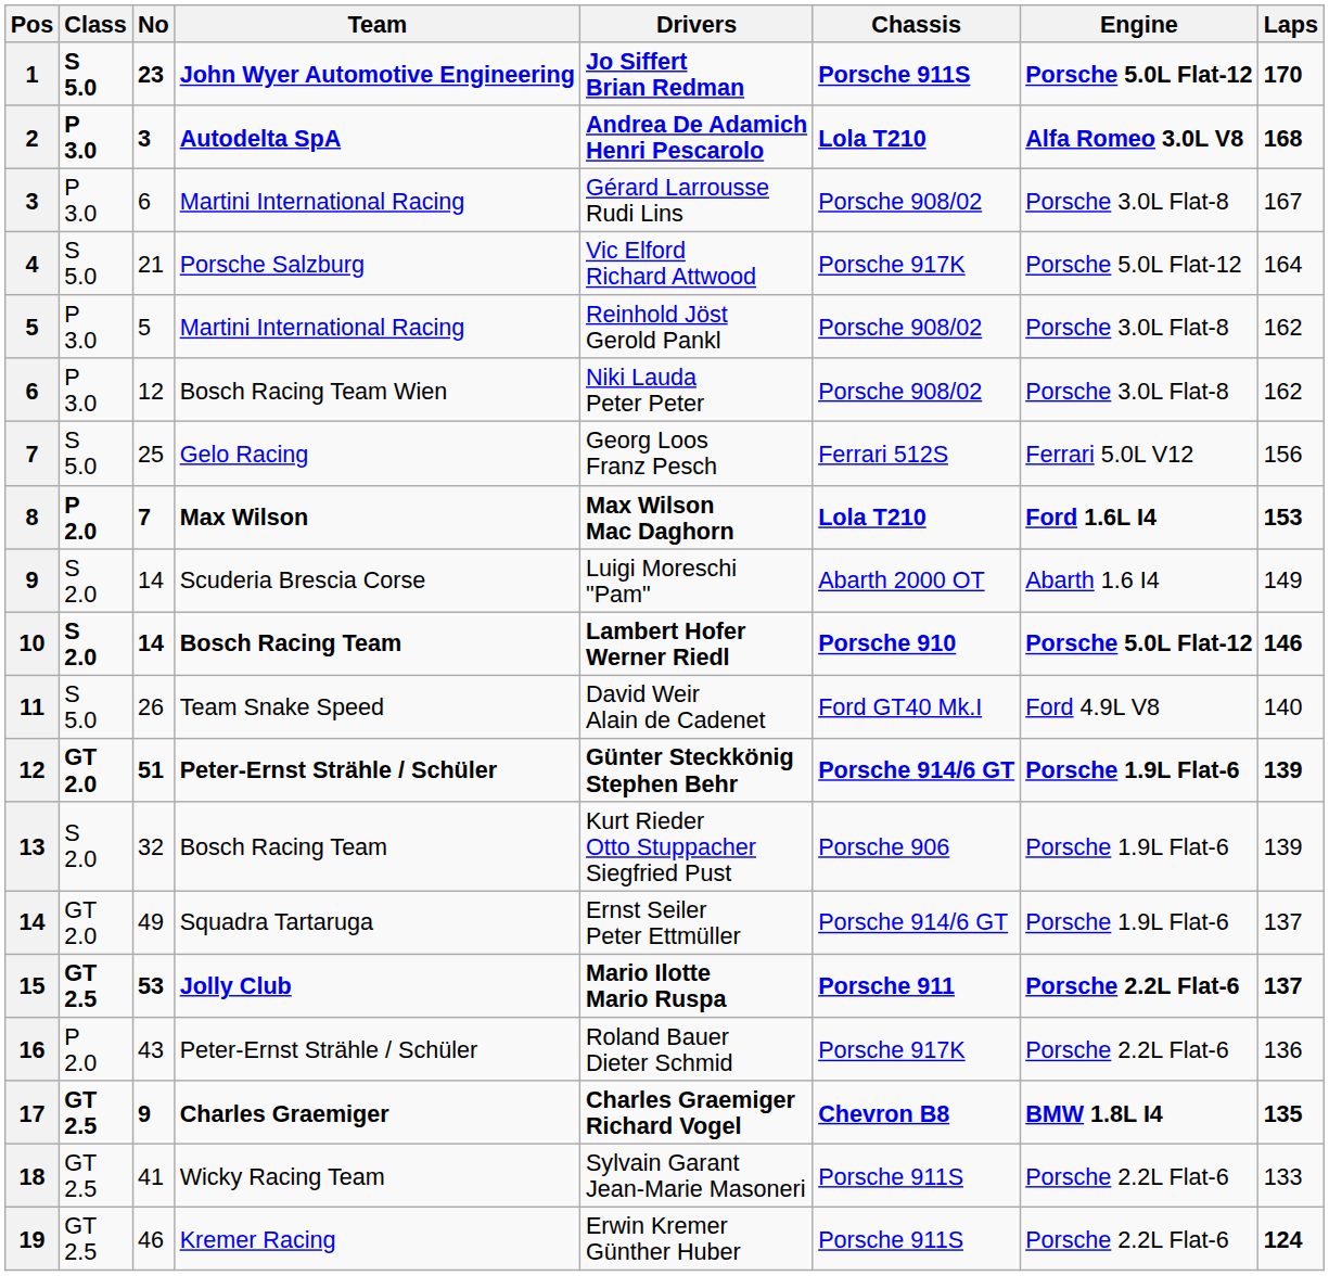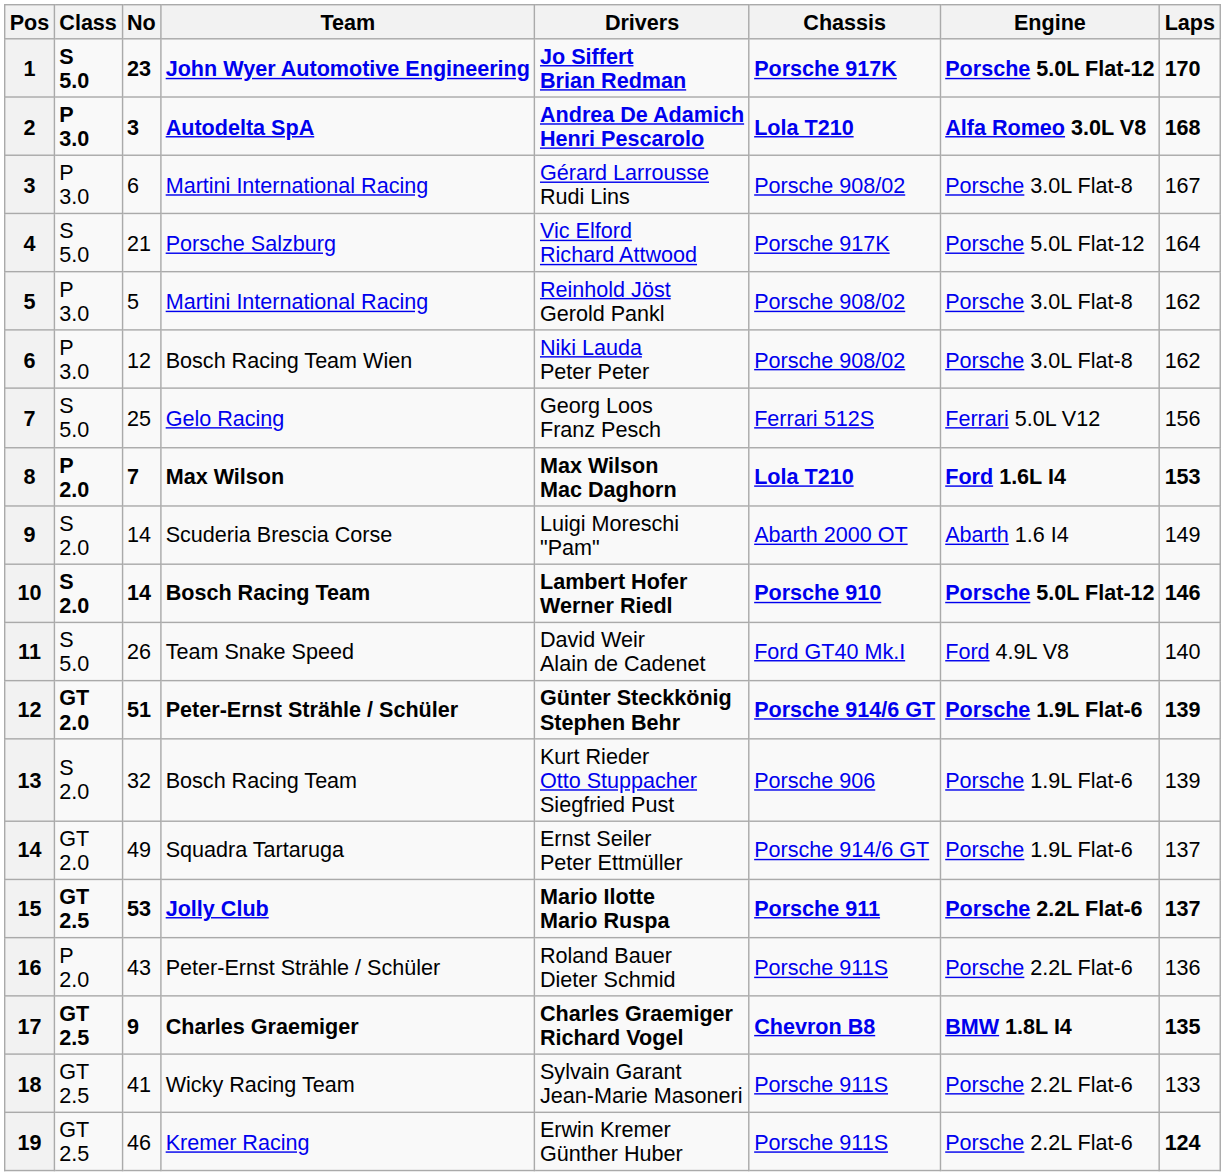 <table class="wikitable" style="font-size: 95%;">
 <tr>
 <th>Pos</th>
 <th>Class</th>
 <th>No</th>
 <th>Team</th>
 <th>Drivers</th>
 <th>Chassis</th>
 <th>Engine</th>
 <th>Laps</th>
 </tr>
 <tr style="font-weight:bold">
 <th>1</th>
 <td>S<br>5.0</td>
 <td>23</td>
 <td> <a href='#'>John Wyer Automotive Engineering</a></td>
 <td> <a href='#'>Jo Siffert</a><br> <a href='#'>Brian Redman</a></td>
-<td><a href='#'>Porsche 911S</a></td>
+<td><a href='#'>Porsche 917K</a></td>
 <td><a href='#'>Porsche</a> 5.0L Flat-12</td>
 <td>170</td>
 </tr>
 <tr style="font-weight:bold">
 <th>2</th>
 <td>P<br>3.0</td>
 <td>3</td>
 <td> <a href='#'>Autodelta SpA</a></td>
 <td> <a href='#'>Andrea De Adamich</a><br> <a href='#'>Henri Pescarolo</a></td>
 <td><a href='#'>Lola T210</a></td>
 <td><a href='#'>Alfa Romeo</a> 3.0L V8</td>
 <td>168</td>
 </tr>
 <tr>
 <th>3</th>
 <td>P<br>3.0</td>
 <td>6</td>
 <td> <a href='#'>Martini International Racing</a></td>
 <td> <a href='#'>Gérard Larrousse</a><br> Rudi Lins</td>
 <td><a href='#'>Porsche 908/02</a></td>
 <td><a href='#'>Porsche</a> 3.0L Flat-8</td>
 <td>167</td>
 </tr>
 <tr>
 <th>4</th>
 <td>S<br>5.0</td>
 <td>21</td>
 <td> <a href='#'>Porsche Salzburg</a></td>
 <td> <a href='#'>Vic Elford</a><br> <a href='#'>Richard Attwood</a></td>
 <td><a href='#'>Porsche 917K</a></td>
 <td><a href='#'>Porsche</a> 5.0L Flat-12</td>
 <td>164</td>
 </tr>
 <tr>
 <th>5</th>
 <td>P<br>3.0</td>
 <td>5</td>
 <td> <a href='#'>Martini International Racing</a></td>
 <td> <a href='#'>Reinhold Jöst</a><br> Gerold Pankl</td>
 <td><a href='#'>Porsche 908/02</a></td>
 <td><a href='#'>Porsche</a> 3.0L Flat-8</td>
 <td>162</td>
 </tr>
 <tr>
 <th>6</th>
 <td>P<br>3.0</td>
 <td>12</td>
 <td> Bosch Racing Team Wien</td>
 <td> <a href='#'>Niki Lauda</a><br> Peter Peter</td>
 <td><a href='#'>Porsche 908/02</a></td>
 <td><a href='#'>Porsche</a> 3.0L Flat-8</td>
 <td>162</td>
 </tr>
 <tr>
 <th>7</th>
 <td>S<br>5.0</td>
 <td>25</td>
 <td> <a href='#'>Gelo Racing</a></td>
 <td> Georg Loos<br> Franz Pesch</td>
 <td><a href='#'>Ferrari 512S</a></td>
 <td><a href='#'>Ferrari</a> 5.0L V12</td>
 <td>156</td>
 </tr>
 <tr style="font-weight:bold">
 <th>8</th>
 <td>P<br>2.0</td>
 <td>7</td>
 <td> Max Wilson</td>
 <td> Max Wilson<br> Mac Daghorn</td>
 <td><a href='#'>Lola T210</a></td>
 <td><a href='#'>Ford</a> 1.6L I4</td>
 <td>153</td>
 </tr>
 <tr>
 <th>9</th>
 <td>S<br>2.0</td>
 <td>14</td>
 <td> Scuderia Brescia Corse</td>
 <td> Luigi Moreschi<br> "Pam"</td>
 <td><a href='#'>Abarth 2000 OT</a></td>
 <td><a href='#'>Abarth</a> 1.6 I4</td>
 <td>149</td>
 </tr>
 <tr style="font-weight:bold">
 <th>10</th>
 <td>S<br>2.0</td>
 <td>14</td>
 <td> Bosch Racing Team</td>
 <td> Lambert Hofer<br> Werner Riedl</td>
 <td><a href='#'>Porsche 910</a></td>
 <td><a href='#'>Porsche</a> 5.0L Flat-12</td>
 <td>146</td>
 </tr>
 <tr>
 <th>11</th>
 <td>S<br>5.0</td>
 <td>26</td>
 <td> Team Snake Speed</td>
 <td> David Weir<br> Alain de Cadenet</td>
 <td><a href='#'>Ford GT40 Mk.I</a></td>
 <td><a href='#'>Ford</a> 4.9L V8</td>
 <td>140</td>
 </tr>
 <tr style="font-weight:bold">
 <th>12</th>
 <td>GT<br>2.0</td>
 <td>51</td>
 <td> Peter-Ernst Strähle / Schüler</td>
 <td> Günter Steckkönig<br> Stephen Behr</td>
 <td><a href='#'>Porsche 914/6 GT</a></td>
 <td><a href='#'>Porsche</a> 1.9L Flat-6</td>
 <td>139</td>
 </tr>
 <tr>
 <th>13</th>
 <td>S<br>2.0</td>
 <td>32</td>
 <td> Bosch Racing Team</td>
 <td> Kurt Rieder<br> <a href='#'>Otto Stuppacher</a><br> Siegfried Pust</td>
 <td><a href='#'>Porsche 906</a></td>
 <td><a href='#'>Porsche</a> 1.9L Flat-6</td>
 <td>139</td>
 </tr>
 <tr>
 <th>14</th>
 <td>GT<br>2.0</td>
 <td>49</td>
 <td> Squadra Tartaruga</td>
 <td> Ernst Seiler<br> Peter Ettmüller</td>
 <td><a href='#'>Porsche 914/6 GT</a></td>
 <td><a href='#'>Porsche</a> 1.9L Flat-6</td>
 <td>137</td>
 </tr>
 <tr style="font-weight:bold">
 <th>15</th>
 <td>GT<br>2.5</td>
 <td>53</td>
 <td> <a href='#'>Jolly Club</a></td>
 <td> Mario Ilotte<br> Mario Ruspa</td>
 <td><a href='#'>Porsche 911</a></td>
 <td><a href='#'>Porsche</a> 2.2L Flat-6</td>
 <td>137</td>
 </tr>
 <tr>
 <th>16</th>
 <td>P<br>2.0</td>
 <td>43</td>
 <td> Peter-Ernst Strähle / Schüler</td>
 <td> Roland Bauer<br> Dieter Schmid</td>
-<td><a href='#'>Porsche 917K</a></td>
+<td><a href='#'>Porsche 911S</a></td>
 <td><a href='#'>Porsche</a> 2.2L Flat-6</td>
 <td>136</td>
 </tr>
 <tr style="font-weight:bold">
 <th>17</th>
 <td>GT<br>2.5</td>
 <td>9</td>
 <td> Charles Graemiger</td>
 <td> Charles Graemiger<br> Richard Vogel</td>
 <td><a href='#'>Chevron B8</a></td>
 <td><a href='#'>BMW</a> 1.8L I4</td>
 <td>135</td>
 </tr>
 <tr>
 <th>18</th>
 <td>GT<br>2.5</td>
 <td>41</td>
 <td> Wicky Racing Team</td>
 <td> Sylvain Garant<br> Jean-Marie Masoneri</td>
 <td><a href='#'>Porsche 911S</a></td>
 <td><a href='#'>Porsche</a> 2.2L Flat-6</td>
 <td>133</td>
 </tr>
 <tr>
 <th>19</th>
 <td>GT<br>2.5</td>
 <td>46</td>
 <td> <a href='#'>Kremer Racing</a></td>
 <td> Erwin Kremer<br> Günther Huber</td>
 <td><a href='#'>Porsche 911S</a></td>
 <td><a href='#'>Porsche</a> 2.2L Flat-6</td>
 <td><strong>124</strong></td>
 </tr>
 </table>
